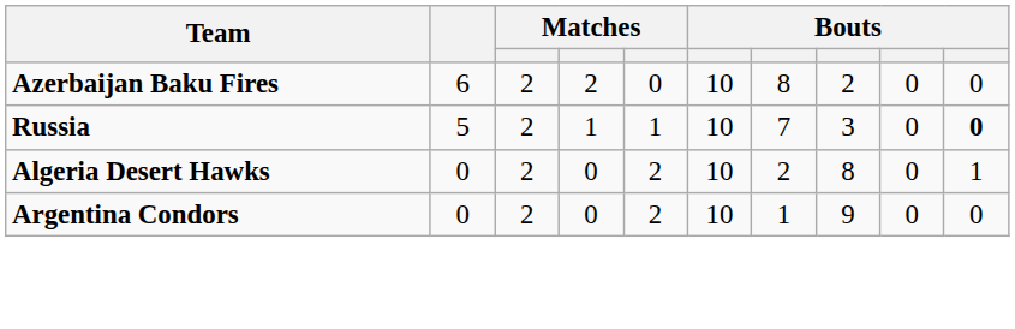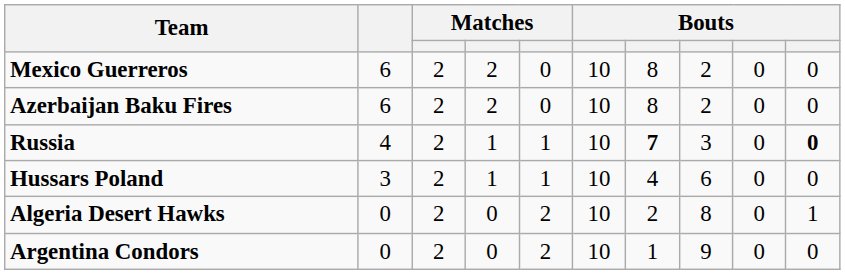 <table class="wikitable sortable" style="text-align: center">
 <tr>
 <th style="width:240px;" rowspan="2">Team</th>
 <th style="width:30px;" rowspan="2"></th>
 <th style="width:30px;" colspan="3">Matches</th>
 <th style="width:30px;" colspan="5">Bouts</th>
 </tr>
 <tr>
 <th style="width:30px;"></th>
 <th style="width:30px;"></th>
 <th style="width:30px;"></th>
 <th style="width:30px;"></th>
 <th style="width:30px;"></th>
 <th style="width:30px;"></th>
 <th style="width:30px;"></th>
 <th style="width:30px;"></th>
 </tr>
 <tr>
+<td style="text-align:left;"> <strong>Mexico Guerreros</strong></td>
+<td>6</td>
+<td>2</td>
+<td>2</td>
+<td>0</td>
+<td>10</td>
+<td>8</td>
+<td>2</td>
+<td>0</td>
+<td>0</td>
+</tr>
+<tr>
 <td style="text-align:left;"> <strong>Azerbaijan Baku Fires</strong></td>
 <td>6</td>
 <td>2</td>
 <td>2</td>
 <td>0</td>
 <td>10</td>
 <td>8</td>
 <td>2</td>
 <td>0</td>
 <td>0</td>
 </tr>
 <tr>
 <td style="text-align:left;"> <strong>Russia</strong></td>
-<td>5</td>
+<td>4</td>
 <td>2</td>
 <td>1</td>
 <td>1</td>
 <td>10</td>
-<td>7</td>
+<td><strong>7</strong></td>
 <td>3</td>
 <td>0</td>
 <td><strong>0</strong></td>
+</tr>
+<tr>
+<td style="text-align:left;"> <strong>Hussars Poland</strong></td>
+<td>3</td>
+<td>2</td>
+<td>1</td>
+<td>1</td>
+<td>10</td>
+<td>4</td>
+<td>6</td>
+<td>0</td>
+<td>0</td>
 </tr>
 <tr>
 <td style="text-align:left;"> <strong>Algeria Desert Hawks</strong></td>
 <td>0</td>
 <td>2</td>
 <td>0</td>
 <td>2</td>
 <td>10</td>
 <td>2</td>
 <td>8</td>
 <td>0</td>
 <td>1</td>
 </tr>
 <tr>
 <td style="text-align:left;"> <strong>Argentina Condors</strong></td>
 <td>0</td>
 <td>2</td>
 <td>0</td>
 <td>2</td>
 <td>10</td>
 <td>1</td>
 <td>9</td>
 <td>0</td>
 <td>0</td>
 </tr>
 </table>
